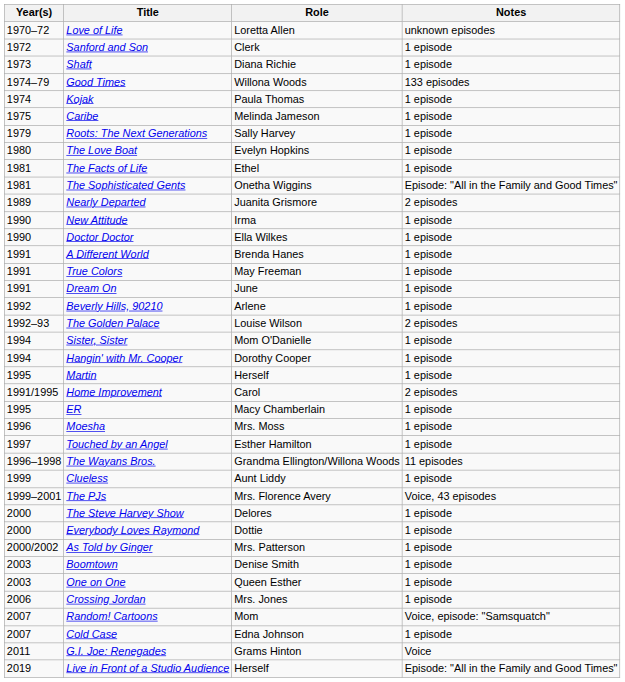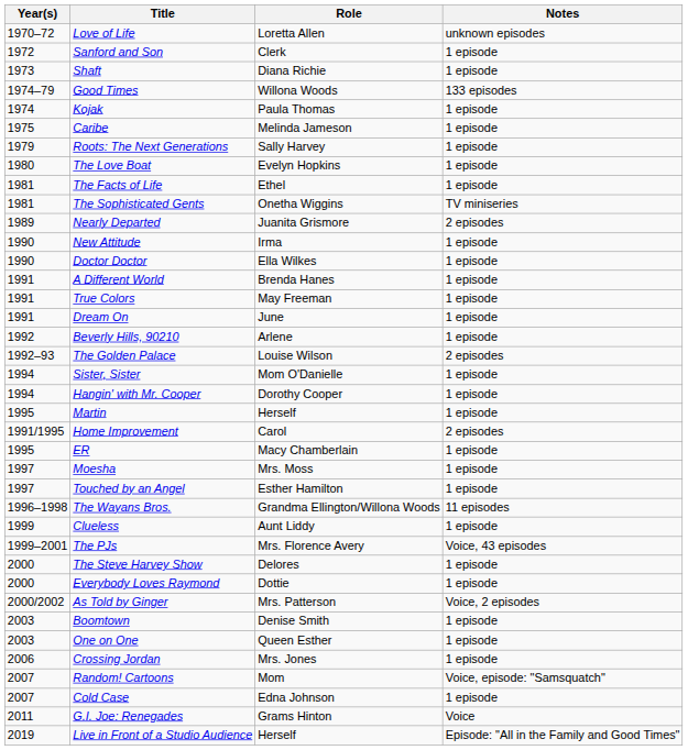 <table class="wikitable">
 <tr>
 <th>Year(s)</th>
 <th>Title</th>
 <th>Role</th>
 <th>Notes</th>
 </tr>
 <tr>
 <td>1970–72</td>
 <td><em><a href='#'>Love of Life</a></em></td>
 <td>Loretta Allen</td>
 <td>unknown episodes</td>
 </tr>
 <tr>
 <td>1972</td>
 <td><em><a href='#'>Sanford and Son</a></em></td>
 <td>Clerk</td>
 <td>1 episode</td>
 </tr>
 <tr>
 <td>1973</td>
 <td><em><a href='#'>Shaft</a></em></td>
 <td>Diana Richie</td>
 <td>1 episode</td>
 </tr>
 <tr>
 <td>1974–79</td>
 <td><em><a href='#'>Good Times</a></em></td>
 <td>Willona Woods</td>
 <td>133 episodes</td>
 </tr>
 <tr>
 <td>1974</td>
 <td><em><a href='#'>Kojak</a></em></td>
 <td>Paula Thomas</td>
 <td>1 episode</td>
 </tr>
 <tr>
 <td>1975</td>
 <td><em><a href='#'>Caribe</a></em></td>
 <td>Melinda Jameson</td>
 <td>1 episode</td>
 </tr>
 <tr>
 <td>1979</td>
 <td><em><a href='#'>Roots: The Next Generations</a></em></td>
 <td>Sally Harvey</td>
 <td>1 episode</td>
 </tr>
 <tr>
 <td>1980</td>
 <td><em><a href='#'>The Love Boat</a></em></td>
 <td>Evelyn Hopkins</td>
 <td>1 episode</td>
 </tr>
 <tr>
 <td>1981</td>
 <td><em><a href='#'>The Facts of Life</a></em></td>
 <td>Ethel</td>
 <td>1 episode</td>
 </tr>
 <tr>
 <td>1981</td>
 <td><em><a href='#'>The Sophisticated Gents</a></em></td>
 <td>Onetha Wiggins</td>
-<td>Episode: "All in the Family and Good Times"</td>
+<td>TV miniseries</td>
 </tr>
 <tr>
 <td>1989</td>
 <td><em><a href='#'>Nearly Departed</a></em></td>
 <td>Juanita Grismore</td>
 <td>2 episodes</td>
 </tr>
 <tr>
 <td>1990</td>
 <td><em><a href='#'>New Attitude</a></em></td>
 <td>Irma</td>
 <td>1 episode</td>
 </tr>
 <tr>
 <td>1990</td>
 <td><em><a href='#'>Doctor Doctor</a></em></td>
 <td>Ella Wilkes</td>
 <td>1 episode</td>
 </tr>
 <tr>
 <td>1991</td>
 <td><em><a href='#'>A Different World</a></em></td>
 <td>Brenda Hanes</td>
 <td>1 episode</td>
 </tr>
 <tr>
 <td>1991</td>
 <td><em><a href='#'>True Colors</a></em></td>
 <td>May Freeman</td>
 <td>1 episode</td>
 </tr>
 <tr>
 <td>1991</td>
 <td><em><a href='#'>Dream On</a></em></td>
 <td>June</td>
 <td>1 episode</td>
 </tr>
 <tr>
 <td>1992</td>
 <td><em><a href='#'>Beverly Hills, 90210</a></em></td>
 <td>Arlene</td>
 <td>1 episode</td>
 </tr>
 <tr>
 <td>1992–93</td>
 <td><em><a href='#'>The Golden Palace</a></em></td>
 <td>Louise Wilson</td>
 <td>2 episodes</td>
 </tr>
 <tr>
 <td>1994</td>
 <td><em><a href='#'>Sister, Sister</a></em></td>
 <td>Mom O'Danielle</td>
 <td>1 episode</td>
 </tr>
 <tr>
 <td>1994</td>
 <td><em><a href='#'>Hangin' with Mr. Cooper</a></em></td>
 <td>Dorothy Cooper</td>
 <td>1 episode</td>
 </tr>
 <tr>
 <td>1995</td>
 <td><em><a href='#'>Martin</a></em></td>
 <td>Herself</td>
 <td>1 episode</td>
 </tr>
 <tr>
 <td>1991/1995</td>
 <td><em><a href='#'>Home Improvement</a></em></td>
 <td>Carol</td>
 <td>2 episodes</td>
 </tr>
 <tr>
 <td>1995</td>
 <td><em><a href='#'>ER</a></em></td>
 <td>Macy Chamberlain</td>
 <td>1 episode</td>
 </tr>
 <tr>
-<td>1996</td>
+<td>1997</td>
 <td><em><a href='#'>Moesha</a></em></td>
 <td>Mrs. Moss</td>
 <td>1 episode</td>
 </tr>
 <tr>
 <td>1997</td>
 <td><em><a href='#'>Touched by an Angel</a></em></td>
 <td>Esther Hamilton</td>
 <td>1 episode</td>
 </tr>
 <tr>
 <td>1996–1998</td>
 <td><em><a href='#'>The Wayans Bros.</a></em></td>
 <td>Grandma Ellington/Willona Woods</td>
 <td>11 episodes</td>
 </tr>
 <tr>
 <td>1999</td>
 <td><em><a href='#'>Clueless</a></em></td>
 <td>Aunt Liddy</td>
 <td>1 episode</td>
 </tr>
 <tr>
 <td>1999–2001</td>
 <td><em><a href='#'>The PJs</a></em></td>
 <td>Mrs. Florence Avery</td>
 <td>Voice, 43 episodes</td>
 </tr>
 <tr>
 <td>2000</td>
 <td><em><a href='#'>The Steve Harvey Show</a></em></td>
 <td>Delores</td>
 <td>1 episode</td>
 </tr>
 <tr>
 <td>2000</td>
 <td><em><a href='#'>Everybody Loves Raymond</a></em></td>
 <td>Dottie</td>
 <td>1 episode</td>
 </tr>
 <tr>
 <td>2000/2002</td>
 <td><em><a href='#'>As Told by Ginger</a></em></td>
 <td>Mrs. Patterson</td>
-<td>1 episode</td>
+<td>Voice, 2 episodes</td>
 </tr>
 <tr>
 <td>2003</td>
 <td><em><a href='#'>Boomtown</a></em></td>
 <td>Denise Smith</td>
 <td>1 episode</td>
 </tr>
 <tr>
 <td>2003</td>
 <td><em><a href='#'>One on One</a></em></td>
 <td>Queen Esther</td>
 <td>1 episode</td>
 </tr>
 <tr>
 <td>2006</td>
 <td><em><a href='#'>Crossing Jordan</a></em></td>
 <td>Mrs. Jones</td>
 <td>1 episode</td>
 </tr>
 <tr>
 <td>2007</td>
 <td><em><a href='#'>Random! Cartoons</a></em></td>
 <td>Mom</td>
 <td>Voice, episode: "Samsquatch"</td>
 </tr>
 <tr>
 <td>2007</td>
 <td><em><a href='#'>Cold Case</a></em></td>
 <td>Edna Johnson</td>
 <td>1 episode</td>
 </tr>
 <tr>
 <td>2011</td>
 <td><em><a href='#'>G.I. Joe: Renegades</a></em></td>
 <td>Grams Hinton</td>
 <td>Voice</td>
 </tr>
 <tr>
 <td>2019</td>
 <td><em><a href='#'>Live in Front of a Studio Audience</a></em></td>
 <td>Herself</td>
 <td>Episode: "All in the Family and Good Times"</td>
 </tr>
 </table>
